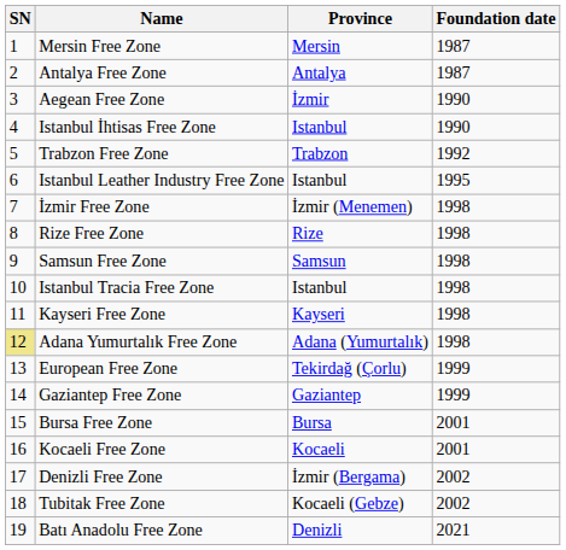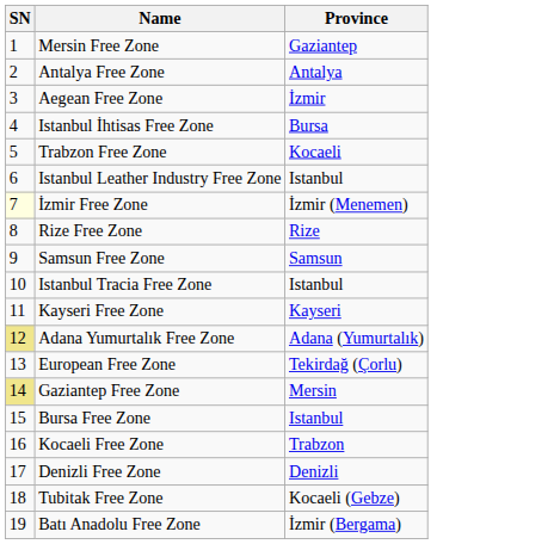 <table class="wikitable sortable">
 <tr>
 <th>SN</th>
 <th>Name</th>
 <th>Province</th>
-<th>Foundation date</th>
 </tr>
 <tr>
 <td>1</td>
 <td>Mersin Free Zone</td>
-<td><a href='#'>Mersin</a></td>
-<td>1987</td>
+<td><a href='#'>Gaziantep</a></td>
 </tr>
 <tr>
 <td>2</td>
 <td>Antalya Free Zone</td>
 <td><a href='#'>Antalya</a></td>
-<td>1987</td>
 </tr>
 <tr>
 <td>3</td>
 <td>Aegean Free Zone </td>
 <td><a href='#'>İzmir</a></td>
-<td>1990</td>
 </tr>
 <tr>
 <td>4</td>
 <td>Istanbul İhtisas Free Zone</td>
-<td><a href='#'>Istanbul</a></td>
-<td>1990</td>
+<td><a href='#'>Bursa</a></td>
 </tr>
 <tr>
 <td>5</td>
 <td>Trabzon Free Zone</td>
-<td><a href='#'>Trabzon</a></td>
-<td>1992</td>
+<td><a href='#'>Kocaeli</a></td>
 </tr>
 <tr>
 <td>6</td>
 <td>Istanbul Leather Industry Free Zone </td>
 <td>Istanbul</td>
-<td>1995</td>
 </tr>
 <tr>
-<td>7</td>
+<td style="background: lightyellow;">7</td>
 <td>İzmir Free Zone</td>
 <td>İzmir (<a href='#'>Menemen</a>)</td>
-<td>1998</td>
 </tr>
 <tr>
 <td>8</td>
 <td>Rize Free Zone</td>
 <td><a href='#'>Rize</a></td>
-<td>1998</td>
 </tr>
 <tr>
 <td>9</td>
 <td>Samsun Free Zone</td>
 <td><a href='#'>Samsun</a></td>
-<td>1998</td>
 </tr>
 <tr>
 <td>10</td>
 <td>Istanbul Tracia Free Zone</td>
 <td>Istanbul</td>
-<td>1998</td>
 </tr>
 <tr>
 <td>11</td>
 <td>Kayseri Free Zone</td>
 <td><a href='#'>Kayseri</a></td>
-<td>1998</td>
 </tr>
 <tr>
 <td style="background: khaki;">12</td>
 <td>Adana Yumurtalık Free Zone</td>
 <td><a href='#'>Adana</a> (<a href='#'>Yumurtalık</a>)</td>
-<td>1998</td>
 </tr>
 <tr>
 <td>13</td>
 <td>European Free Zone </td>
 <td><a href='#'>Tekirdağ</a> (<a href='#'>Çorlu</a>)</td>
-<td>1999</td>
 </tr>
 <tr>
-<td>14</td>
+<td style="background: khaki;">14</td>
 <td>Gaziantep Free Zone</td>
-<td><a href='#'>Gaziantep</a></td>
-<td>1999</td>
+<td><a href='#'>Mersin</a></td>
 </tr>
 <tr>
 <td>15</td>
 <td>Bursa Free Zone</td>
-<td><a href='#'>Bursa</a></td>
-<td>2001</td>
+<td><a href='#'>Istanbul</a></td>
 </tr>
 <tr>
 <td>16</td>
 <td>Kocaeli Free Zone</td>
-<td><a href='#'>Kocaeli</a></td>
-<td>2001</td>
+<td><a href='#'>Trabzon</a></td>
 </tr>
 <tr>
 <td>17</td>
 <td>Denizli Free Zone</td>
-<td>İzmir (<a href='#'>Bergama</a>)</td>
-<td>2002</td>
+<td><a href='#'>Denizli</a></td>
 </tr>
 <tr>
 <td>18</td>
 <td>Tubitak Free Zone</td>
 <td>Kocaeli (<a href='#'>Gebze</a>)</td>
-<td>2002</td>
 </tr>
 <tr>
 <td>19</td>
 <td>Batı Anadolu Free Zone</td>
-<td><a href='#'>Denizli</a></td>
-<td>2021</td>
+<td>İzmir (<a href='#'>Bergama</a>)</td>
 </tr>
 </table>
